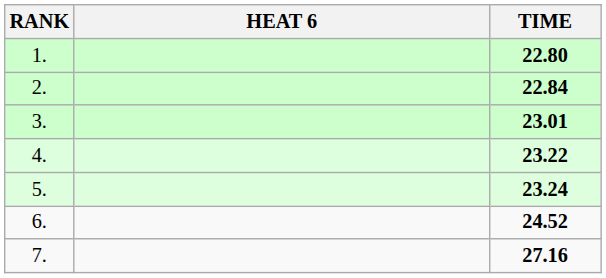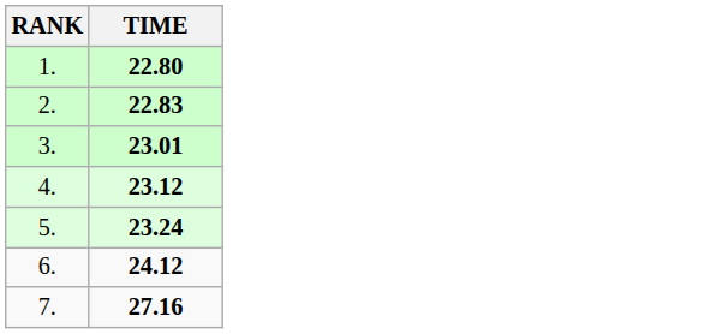 <table class="wikitable" style="border-collapse: collapse; font-size: 90%;">
 <tr>
 <th>RANK</th>
-<th style="width: 20em">HEAT 6</th>
 <th style="width: 5em">TIME</th>
 </tr>
 <tr style="background:#ccffcc;">
 <td align="center">1.</td>
-<td></td>
 <td align="center"><strong>22.80</strong></td>
 </tr>
 <tr style="background:#ccffcc;">
 <td align="center">2.</td>
-<td></td>
-<td align="center"><strong>22.84</strong></td>
+<td align="center"><strong>22.83</strong></td>
 </tr>
 <tr style="background:#ccffcc;">
 <td align="center">3.</td>
-<td></td>
 <td align="center"><strong>23.01</strong></td>
 </tr>
 <tr style="background:#ddffdd;">
 <td align="center">4.</td>
-<td></td>
-<td align="center"><strong>23.22</strong></td>
+<td align="center"><strong>23.12</strong></td>
 </tr>
 <tr style="background:#ddffdd;">
 <td align="center">5.</td>
-<td></td>
 <td align="center"><strong>23.24</strong></td>
 </tr>
 <tr>
 <td align="center">6.</td>
-<td></td>
-<td align="center"><strong>24.52</strong></td>
+<td align="center"><strong>24.12</strong></td>
 </tr>
 <tr>
 <td align="center">7.</td>
-<td></td>
 <td align="center"><strong>27.16</strong></td>
 </tr>
 </table>
